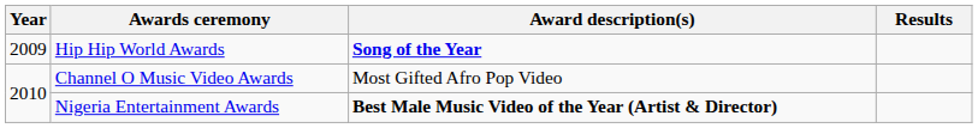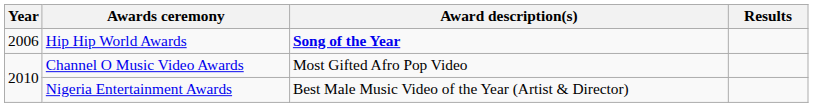 <table class="wikitable">
 <tr>
 <th>Year</th>
 <th width="250">Awards ceremony</th>
 <th width="450">Award description(s)</th>
 <th width="75">Results</th>
 </tr>
 <tr>
-<td rowspan="1">2009</td>
+<td rowspan="1">2006</td>
 <td rowspan="1"><a href='#'>Hip Hip World Awards</a></td>
 <td><strong><a href='#'>Song of the Year</a></strong></td>
 <td></td>
 </tr>
 <tr>
 <td rowspan="2">2010</td>
 <td rowspan="1"><a href='#'>Channel O Music Video Awards</a></td>
 <td>Most Gifted Afro Pop Video</td>
 <td></td>
 </tr>
 <tr>
 <td rowspan="1"><a href='#'>Nigeria Entertainment Awards</a></td>
-<td><strong>Best Male Music Video of the Year (Artist & Director)</strong></td>
+<td>Best Male Music Video of the Year (Artist & Director)</td>
 <td></td>
 </tr>
 </table>
